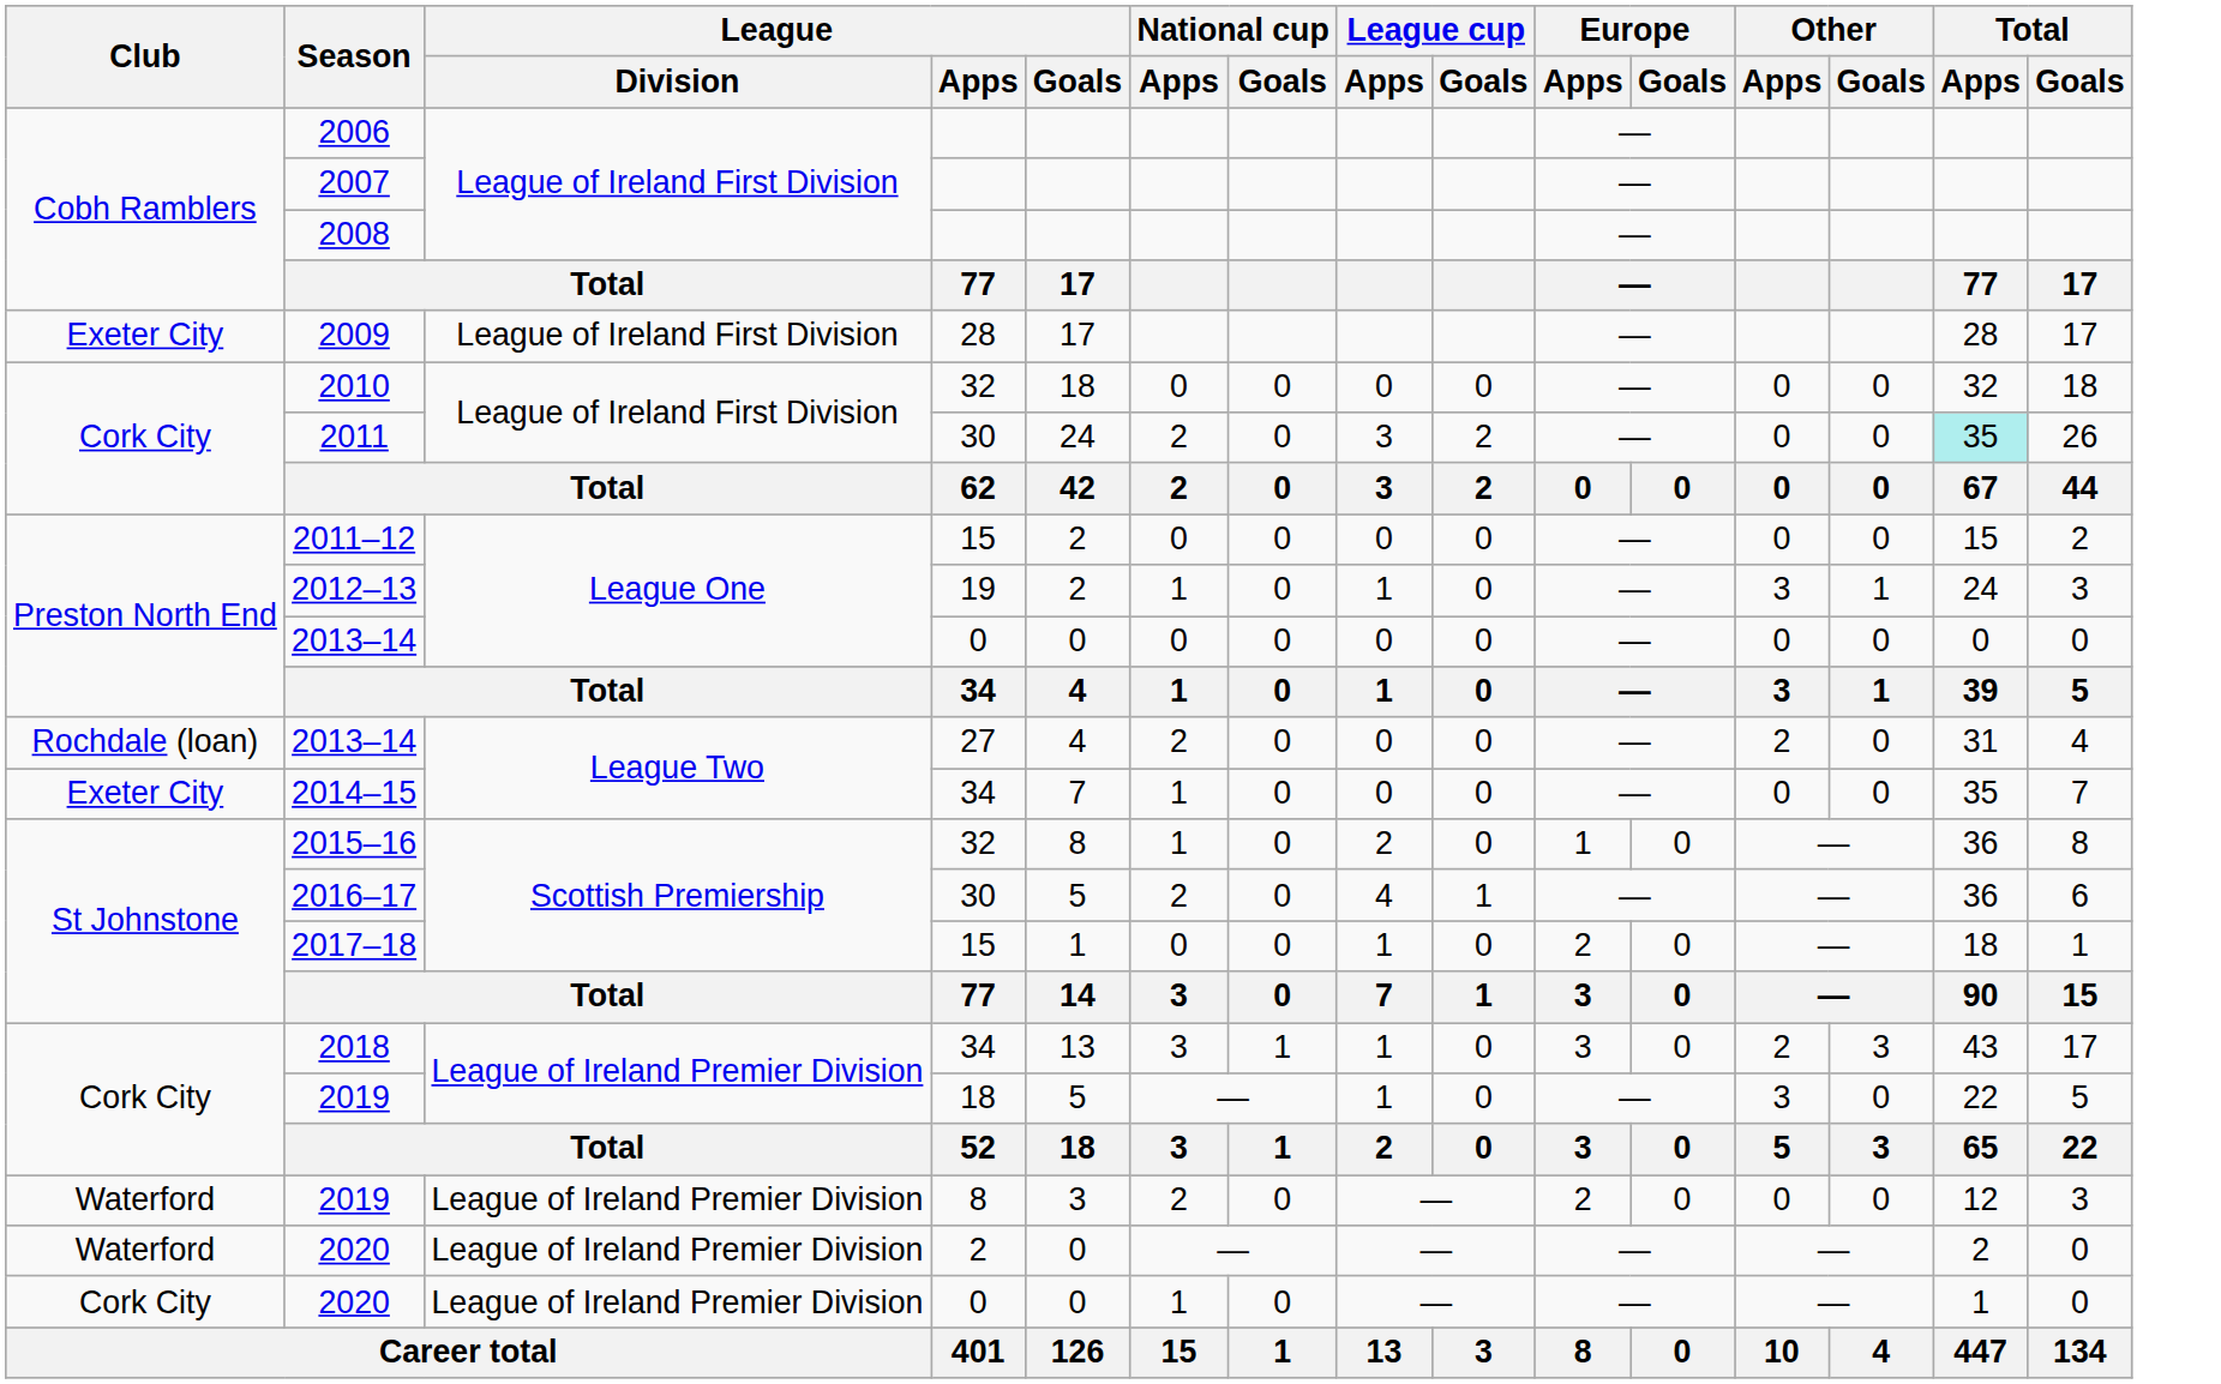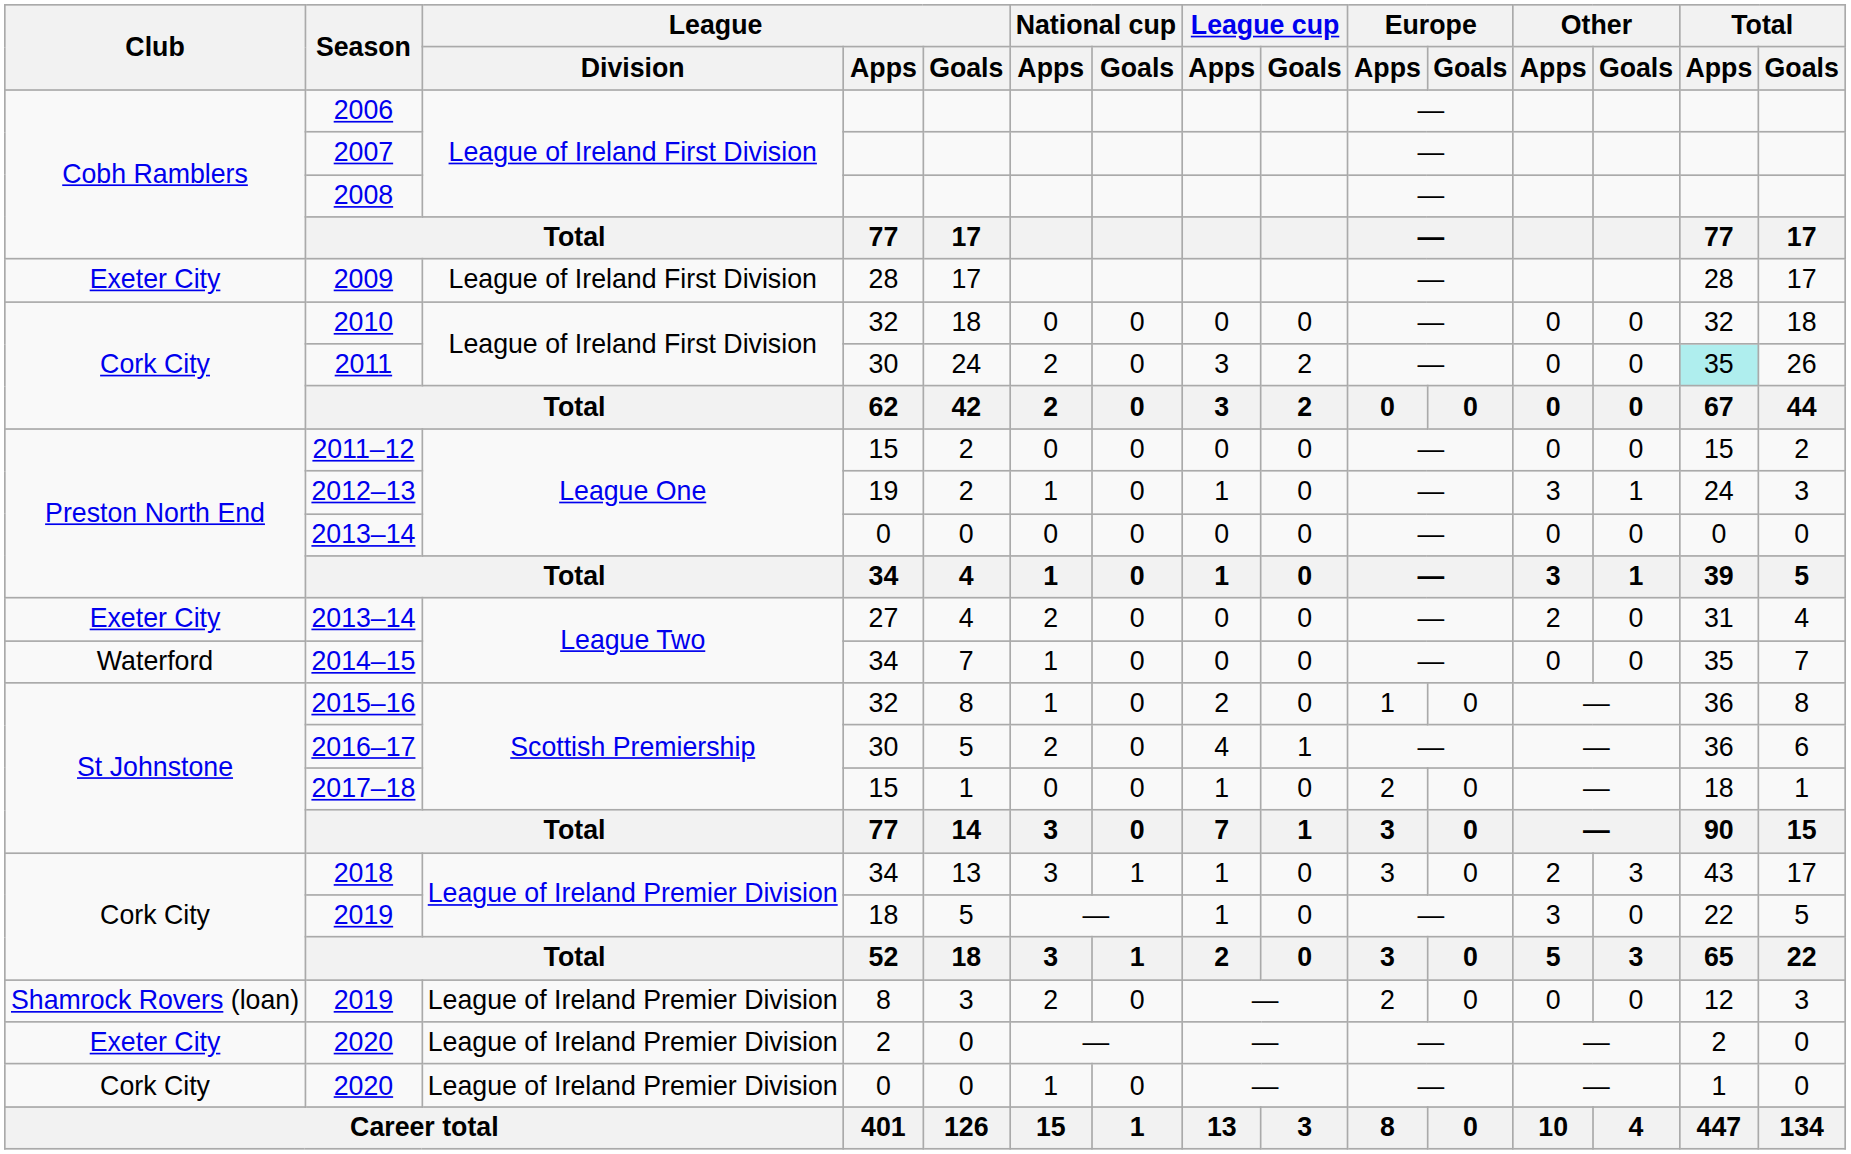 <table class="wikitable" style="text-align:center">
 <tr>
 <th rowspan="2">Club</th>
 <th rowspan="2">Season</th>
 <th colspan="3">League</th>
 <th colspan="2">National cup</th>
 <th colspan="2"><a href='#'>League cup</a></th>
 <th colspan="2">Europe</th>
 <th colspan="2">Other</th>
 <th colspan="2">Total</th>
 </tr>
 <tr>
 <th>Division</th>
 <th>Apps</th>
 <th>Goals</th>
 <th>Apps</th>
 <th>Goals</th>
 <th>Apps</th>
 <th>Goals</th>
 <th>Apps</th>
 <th>Goals</th>
 <th>Apps</th>
 <th>Goals</th>
 <th>Apps</th>
 <th>Goals</th>
 </tr>
 <tr>
 <td rowspan="4"><a href='#'>Cobh Ramblers</a></td>
 <td><a href='#'>2006</a></td>
 <td rowspan="3"><a href='#'>League of Ireland First Division</a></td>
 <td></td>
 <td></td>
 <td></td>
 <td></td>
 <td></td>
 <td></td>
 <td colspan="2">—</td>
 <td></td>
 <td></td>
 <td></td>
 <td></td>
 </tr>
 <tr>
 <td><a href='#'>2007</a></td>
 <td></td>
 <td></td>
 <td></td>
 <td></td>
 <td></td>
 <td></td>
 <td colspan="2">—</td>
 <td></td>
 <td></td>
 <td></td>
 <td></td>
 </tr>
 <tr>
 <td><a href='#'>2008</a></td>
 <td></td>
 <td></td>
 <td></td>
 <td></td>
 <td></td>
 <td></td>
 <td colspan="2">—</td>
 <td></td>
 <td></td>
 <td></td>
 <td></td>
 </tr>
 <tr>
 <th colspan="2">Total</th>
 <th>77</th>
 <th>17</th>
 <th></th>
 <th></th>
 <th></th>
 <th></th>
 <th colspan="2">—</th>
 <th></th>
 <th></th>
 <th>77</th>
 <th>17</th>
 </tr>
 <tr>
 <td><a href='#'>Exeter City</a></td>
 <td><a href='#'>2009</a></td>
 <td>League of Ireland First Division</td>
 <td>28</td>
 <td>17</td>
 <td></td>
 <td></td>
 <td></td>
 <td></td>
 <td colspan="2">—</td>
 <td></td>
 <td></td>
 <td>28</td>
 <td>17</td>
 </tr>
 <tr>
 <td rowspan="3"><a href='#'>Cork City</a></td>
 <td><a href='#'>2010</a></td>
 <td rowspan="2">League of Ireland First Division</td>
 <td>32</td>
 <td>18</td>
 <td>0</td>
 <td>0</td>
 <td>0</td>
 <td>0</td>
 <td colspan="2">—</td>
 <td>0</td>
 <td>0</td>
 <td>32</td>
 <td>18</td>
 </tr>
 <tr>
 <td><a href='#'>2011</a></td>
 <td>30</td>
 <td>24</td>
 <td>2</td>
 <td>0</td>
 <td>3</td>
 <td>2</td>
 <td colspan="2">—</td>
 <td>0</td>
 <td>0</td>
 <td style="background: paleturquoise;">35</td>
 <td>26</td>
 </tr>
 <tr>
 <th colspan="2">Total</th>
 <th>62</th>
 <th>42</th>
 <th>2</th>
 <th>0</th>
 <th>3</th>
 <th>2</th>
 <th>0</th>
 <th>0</th>
 <th>0</th>
 <th>0</th>
 <th>67</th>
 <th>44</th>
 </tr>
 <tr>
 <td rowspan="4"><a href='#'>Preston North End</a></td>
 <td><a href='#'>2011–12</a></td>
 <td rowspan="3"><a href='#'>League One</a></td>
 <td>15</td>
 <td>2</td>
 <td>0</td>
 <td>0</td>
 <td>0</td>
 <td>0</td>
 <td colspan="2">—</td>
 <td>0</td>
 <td>0</td>
 <td>15</td>
 <td>2</td>
 </tr>
 <tr>
 <td><a href='#'>2012–13</a></td>
 <td>19</td>
 <td>2</td>
 <td>1</td>
 <td>0</td>
 <td>1</td>
 <td>0</td>
 <td colspan="2">—</td>
 <td>3</td>
 <td>1</td>
 <td>24</td>
 <td>3</td>
 </tr>
 <tr>
 <td><a href='#'>2013–14</a></td>
 <td>0</td>
 <td>0</td>
 <td>0</td>
 <td>0</td>
 <td>0</td>
 <td>0</td>
 <td colspan="2">—</td>
 <td>0</td>
 <td>0</td>
 <td>0</td>
 <td>0</td>
 </tr>
 <tr>
 <th colspan="2">Total</th>
 <th>34</th>
 <th>4</th>
 <th>1</th>
 <th>0</th>
 <th>1</th>
 <th>0</th>
 <th colspan="2">—</th>
 <th>3</th>
 <th>1</th>
 <th>39</th>
 <th>5</th>
 </tr>
 <tr>
-<td><a href='#'>Rochdale</a> (loan)</td>
+<td><a href='#'>Exeter City</a></td>
 <td><a href='#'>2013–14</a></td>
 <td rowspan="2"><a href='#'>League Two</a></td>
 <td>27</td>
 <td>4</td>
 <td>2</td>
 <td>0</td>
 <td>0</td>
 <td>0</td>
 <td colspan="2">—</td>
 <td>2</td>
 <td>0</td>
 <td>31</td>
 <td>4</td>
 </tr>
 <tr>
-<td><a href='#'>Exeter City</a></td>
+<td>Waterford</td>
 <td><a href='#'>2014–15</a></td>
 <td>34</td>
 <td>7</td>
 <td>1</td>
 <td>0</td>
 <td>0</td>
 <td>0</td>
 <td colspan="2">—</td>
 <td>0</td>
 <td>0</td>
 <td>35</td>
 <td>7</td>
 </tr>
 <tr>
 <td rowspan="4"><a href='#'>St Johnstone</a></td>
 <td><a href='#'>2015–16</a></td>
 <td rowspan="3"><a href='#'>Scottish Premiership</a></td>
 <td>32</td>
 <td>8</td>
 <td>1</td>
 <td>0</td>
 <td>2</td>
 <td>0</td>
 <td>1</td>
 <td>0</td>
 <td colspan="2">—</td>
 <td>36</td>
 <td>8</td>
 </tr>
 <tr>
 <td><a href='#'>2016–17</a></td>
 <td>30</td>
 <td>5</td>
 <td>2</td>
 <td>0</td>
 <td>4</td>
 <td>1</td>
 <td colspan="2">—</td>
 <td colspan="2">—</td>
 <td>36</td>
 <td>6</td>
 </tr>
 <tr>
 <td><a href='#'>2017–18</a></td>
 <td>15</td>
 <td>1</td>
 <td>0</td>
 <td>0</td>
 <td>1</td>
 <td>0</td>
 <td>2</td>
 <td>0</td>
 <td colspan="2">—</td>
 <td>18</td>
 <td>1</td>
 </tr>
 <tr>
 <th colspan="2">Total</th>
 <th>77</th>
 <th>14</th>
 <th>3</th>
 <th>0</th>
 <th>7</th>
 <th>1</th>
 <th>3</th>
 <th>0</th>
 <th colspan="2">—</th>
 <th>90</th>
 <th>15</th>
 </tr>
 <tr>
 <td rowspan="3">Cork City</td>
 <td><a href='#'>2018</a></td>
 <td rowspan="2"><a href='#'>League of Ireland Premier Division</a></td>
 <td>34</td>
 <td>13</td>
 <td>3</td>
 <td>1</td>
 <td>1</td>
 <td>0</td>
 <td>3</td>
 <td>0</td>
 <td>2</td>
 <td>3</td>
 <td>43</td>
 <td>17</td>
 </tr>
 <tr>
 <td><a href='#'>2019</a></td>
 <td>18</td>
 <td>5</td>
 <td colspan="2">—</td>
 <td>1</td>
 <td>0</td>
 <td colspan="2">—</td>
 <td>3</td>
 <td>0</td>
 <td>22</td>
 <td>5</td>
 </tr>
 <tr>
 <th colspan="2">Total</th>
 <th>52</th>
 <th>18</th>
 <th>3</th>
 <th>1</th>
 <th>2</th>
 <th>0</th>
 <th>3</th>
 <th>0</th>
 <th>5</th>
 <th>3</th>
 <th>65</th>
 <th>22</th>
 </tr>
 <tr>
-<td>Waterford</td>
+<td><a href='#'>Shamrock Rovers</a> (loan)</td>
 <td><a href='#'>2019</a></td>
 <td>League of Ireland Premier Division</td>
 <td>8</td>
 <td>3</td>
 <td>2</td>
 <td>0</td>
 <td colspan="2">—</td>
 <td>2</td>
 <td>0</td>
 <td>0</td>
 <td>0</td>
 <td>12</td>
 <td>3</td>
 </tr>
 <tr>
-<td>Waterford</td>
+<td><a href='#'>Exeter City</a></td>
 <td><a href='#'>2020</a></td>
 <td>League of Ireland Premier Division</td>
 <td>2</td>
 <td>0</td>
 <td colspan="2">—</td>
 <td colspan="2">—</td>
 <td colspan="2">—</td>
 <td colspan="2">—</td>
 <td>2</td>
 <td>0</td>
 </tr>
 <tr>
 <td>Cork City</td>
 <td><a href='#'>2020</a></td>
 <td>League of Ireland Premier Division</td>
 <td>0</td>
 <td>0</td>
 <td>1</td>
 <td>0</td>
 <td colspan="2">—</td>
 <td colspan="2">—</td>
 <td colspan="2">—</td>
 <td>1</td>
 <td>0</td>
 </tr>
 <tr>
 <th colspan="3">Career total</th>
 <th>401</th>
 <th>126</th>
 <th>15</th>
 <th>1</th>
 <th>13</th>
 <th>3</th>
 <th>8</th>
 <th>0</th>
 <th>10</th>
 <th>4</th>
 <th>447</th>
 <th>134</th>
 </tr>
 </table>
